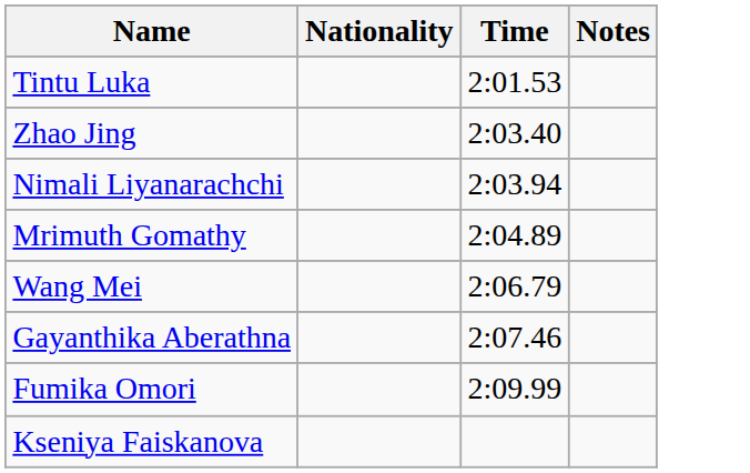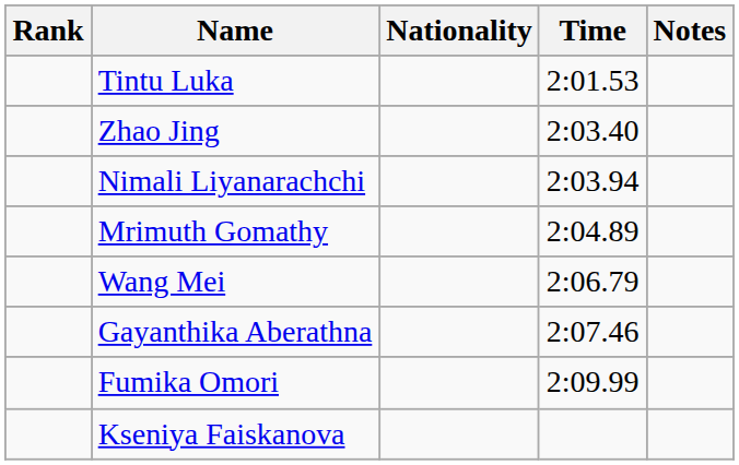 <table class="wikitable sortable" style="text-align:center;font-size:95%">
 <tr>
+<th>Rank</th>
 <th>Name</th>
 <th>Nationality</th>
 <th>Time</th>
 <th>Notes</th>
 </tr>
 <tr>
+<td></td>
 <td align=left><a href='#'>Tintu Luka</a></td>
 <td align=left></td>
 <td>2:01.53</td>
 <td></td>
 </tr>
 <tr>
+<td></td>
 <td align=left><a href='#'>Zhao Jing</a></td>
 <td align=left></td>
 <td>2:03.40</td>
 <td></td>
 </tr>
 <tr>
+<td></td>
 <td align=left><a href='#'>Nimali Liyanarachchi</a></td>
 <td align=left></td>
 <td>2:03.94</td>
 <td></td>
 </tr>
 <tr>
+<td></td>
 <td align=left><a href='#'>Mrimuth Gomathy</a></td>
 <td align=left></td>
 <td>2:04.89</td>
 <td></td>
 </tr>
 <tr>
+<td></td>
 <td align=left><a href='#'>Wang Mei</a></td>
 <td align=left></td>
 <td>2:06.79</td>
 <td></td>
 </tr>
 <tr>
+<td></td>
 <td align=left><a href='#'>Gayanthika Aberathna</a></td>
 <td align=left></td>
 <td>2:07.46</td>
 <td></td>
 </tr>
 <tr>
+<td></td>
 <td align=left><a href='#'>Fumika Omori</a></td>
 <td align=left></td>
 <td>2:09.99</td>
 <td></td>
 </tr>
 <tr>
+<td></td>
 <td align=left><a href='#'>Kseniya Faiskanova</a></td>
 <td align=left></td>
 <td></td>
 <td></td>
 </tr>
 </table>
